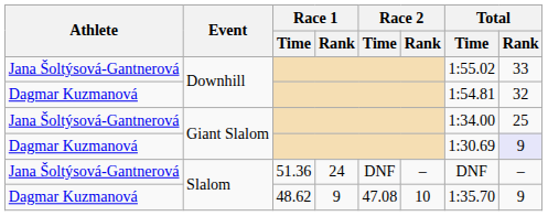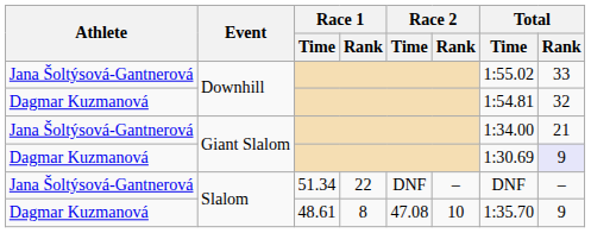 <table class="wikitable" style="font-size:90%">
 <tr>
 <th rowspan="2">Athlete</th>
 <th rowspan="2">Event</th>
 <th colspan="2">Race 1</th>
 <th colspan="2">Race 2</th>
 <th colspan="2">Total</th>
 </tr>
 <tr>
 <th>Time</th>
 <th>Rank</th>
 <th>Time</th>
 <th>Rank</th>
 <th>Time</th>
 <th>Rank</th>
 </tr>
 <tr>
 <td><a href='#'>Jana Šoltýsová-Gantnerová</a></td>
 <td rowspan="2">Downhill</td>
 <td colspan="4" bgcolor="wheat"></td>
 <td align="center">1:55.02</td>
 <td align="center">33</td>
 </tr>
 <tr>
 <td><a href='#'>Dagmar Kuzmanová</a></td>
 <td colspan="4" bgcolor="wheat"></td>
 <td align="center">1:54.81</td>
 <td align="center">32</td>
 </tr>
 <tr>
 <td><a href='#'>Jana Šoltýsová-Gantnerová</a></td>
 <td rowspan="2">Giant Slalom</td>
 <td colspan="4" bgcolor="wheat"></td>
 <td align="center">1:34.00</td>
-<td align="center">25</td>
+<td align="center">21</td>
 </tr>
 <tr>
 <td><a href='#'>Dagmar Kuzmanová</a></td>
 <td colspan="4" bgcolor="wheat"></td>
 <td align="center">1:30.69</td>
 <td align="center" style="background: lavender;">9</td>
 </tr>
 <tr>
 <td><a href='#'>Jana Šoltýsová-Gantnerová</a></td>
 <td rowspan="2">Slalom</td>
-<td align="center">51.36</td>
-<td align="center">24</td>
+<td align="center">51.34</td>
+<td align="center">22</td>
 <td align="center">DNF</td>
 <td align="center">–</td>
 <td align="center">DNF</td>
 <td align="center">–</td>
 </tr>
 <tr>
 <td><a href='#'>Dagmar Kuzmanová</a></td>
-<td align="center">48.62</td>
-<td align="center">9</td>
+<td align="center">48.61</td>
+<td align="center">8</td>
 <td align="center">47.08</td>
 <td align="center">10</td>
 <td align="center">1:35.70</td>
 <td align="center">9</td>
 </tr>
 </table>
